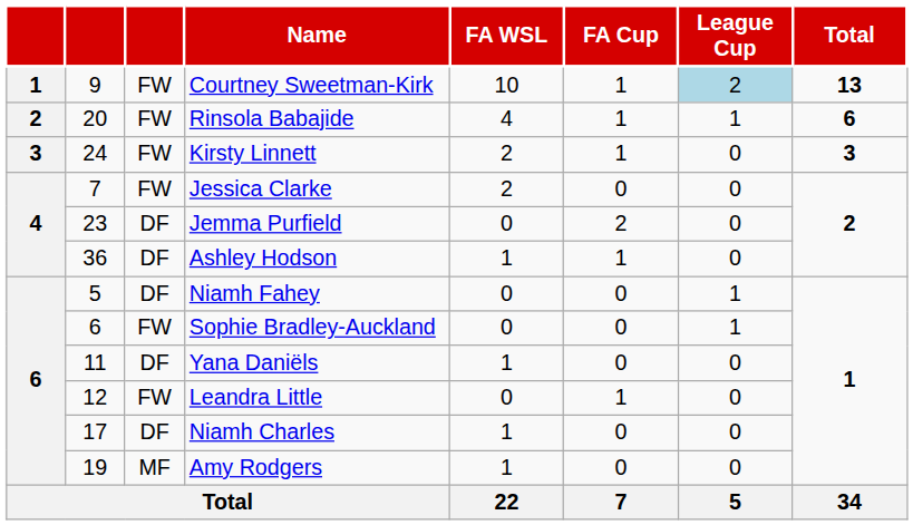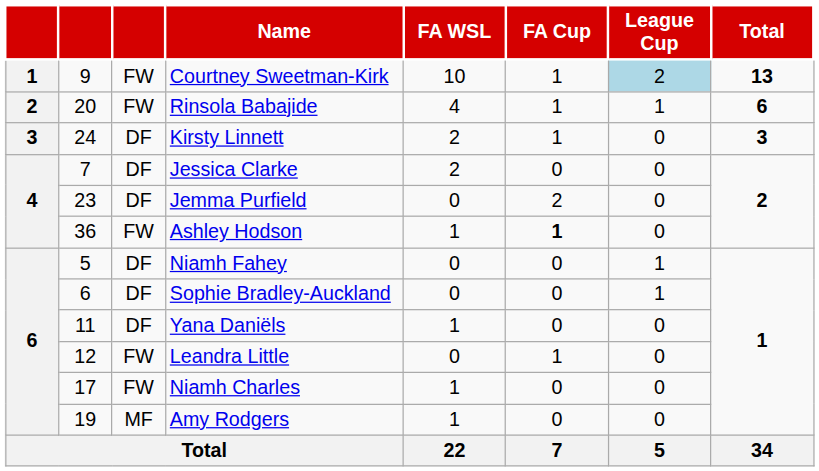 <table class="wikitable" style="text-align:center;">
 <tr>
 <th style="background:#d50000;color:white;border:2px solid #ffffff; width:35px;"></th>
 <th style="background:#d50000;color:white;border:2px solid #ffffff; width:35px;"></th>
 <th style="background:#d50000;color:white;border:2px solid #ffffff; width:35px;"></th>
 <th style="background:#d50000;color:white;border:2px solid #ffffff; width:185px;">Name</th>
 <th style="background:#d50000;color:white;border:2px solid #ffffff; width:75px;">FA WSL</th>
 <th style="background:#d50000;color:white;border:2px solid #ffffff; width:75px;">FA Cup</th>
 <th style="background:#d50000;color:white;border:2px solid #ffffff; width:75px;">League Cup</th>
 <th style="background:#d50000;color:white;border:2px solid #ffffff; width:75px;">Total</th>
 </tr>
 <tr>
 <th>1</th>
 <td>9</td>
 <td>FW</td>
 <td align="left"> <a href='#'>Courtney Sweetman-Kirk</a></td>
 <td>10</td>
 <td>1</td>
 <td style="background: lightblue;">2</td>
 <td><strong>13</strong></td>
 </tr>
 <tr>
 <th>2</th>
 <td>20</td>
 <td>FW</td>
 <td align="left"> <a href='#'>Rinsola Babajide</a></td>
 <td>4</td>
 <td>1</td>
 <td>1</td>
 <td><strong>6</strong></td>
 </tr>
 <tr>
 <th>3</th>
 <td>24</td>
-<td>FW</td>
+<td>DF</td>
 <td align="left"> <a href='#'>Kirsty Linnett</a></td>
 <td>2</td>
 <td>1</td>
 <td>0</td>
 <td><strong>3</strong></td>
 </tr>
 <tr>
 <th rowspan="3">4</th>
 <td>7</td>
-<td>FW</td>
+<td>DF</td>
 <td align="left"> <a href='#'>Jessica Clarke</a></td>
 <td>2</td>
 <td>0</td>
 <td>0</td>
 <td rowspan="3"><strong>2</strong></td>
 </tr>
 <tr>
 <td>23</td>
 <td>DF</td>
 <td align="left"> <a href='#'>Jemma Purfield</a></td>
 <td>0</td>
 <td>2</td>
 <td>0</td>
 </tr>
 <tr>
 <td>36</td>
-<td>DF</td>
+<td>FW</td>
 <td align="left"> <a href='#'>Ashley Hodson</a></td>
 <td>1</td>
-<td>1</td>
+<td><strong>1</strong></td>
 <td>0</td>
 </tr>
 <tr>
 <th rowspan="6">6</th>
 <td>5</td>
 <td>DF</td>
 <td align="left"> <a href='#'>Niamh Fahey</a></td>
 <td>0</td>
 <td>0</td>
 <td>1</td>
 <td rowspan="6"><strong>1</strong></td>
 </tr>
 <tr>
 <td>6</td>
-<td>FW</td>
+<td>DF</td>
 <td align="left"> <a href='#'>Sophie Bradley-Auckland</a></td>
 <td>0</td>
 <td>0</td>
 <td>1</td>
 </tr>
 <tr>
 <td>11</td>
 <td>DF</td>
 <td align="left"> <a href='#'>Yana Daniëls</a></td>
 <td>1</td>
 <td>0</td>
 <td>0</td>
 </tr>
 <tr>
 <td>12</td>
 <td>FW</td>
 <td align="left"> <a href='#'>Leandra Little</a></td>
 <td>0</td>
 <td>1</td>
 <td>0</td>
 </tr>
 <tr>
 <td>17</td>
-<td>DF</td>
+<td>FW</td>
 <td align="left"> <a href='#'>Niamh Charles</a></td>
 <td>1</td>
 <td>0</td>
 <td>0</td>
 </tr>
 <tr>
 <td>19</td>
 <td>MF</td>
 <td align="left"> <a href='#'>Amy Rodgers</a></td>
 <td>1</td>
 <td>0</td>
 <td>0</td>
 </tr>
 <tr>
 <th colspan="4">Total</th>
 <th>22</th>
 <th>7</th>
 <th>5</th>
 <th>34</th>
 </tr>
 </table>
